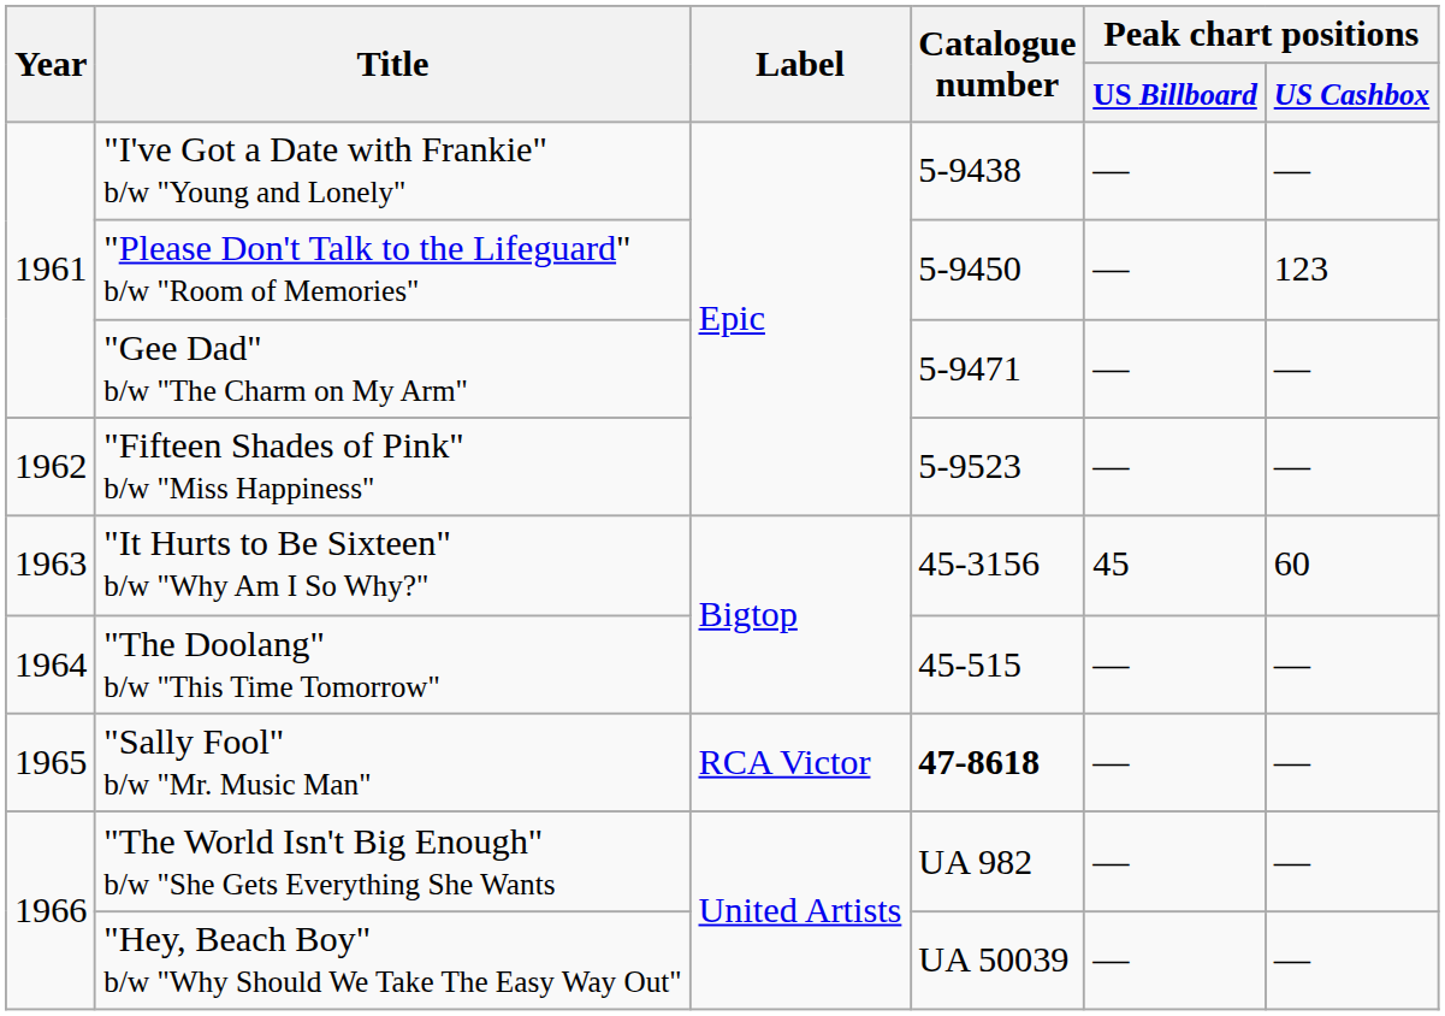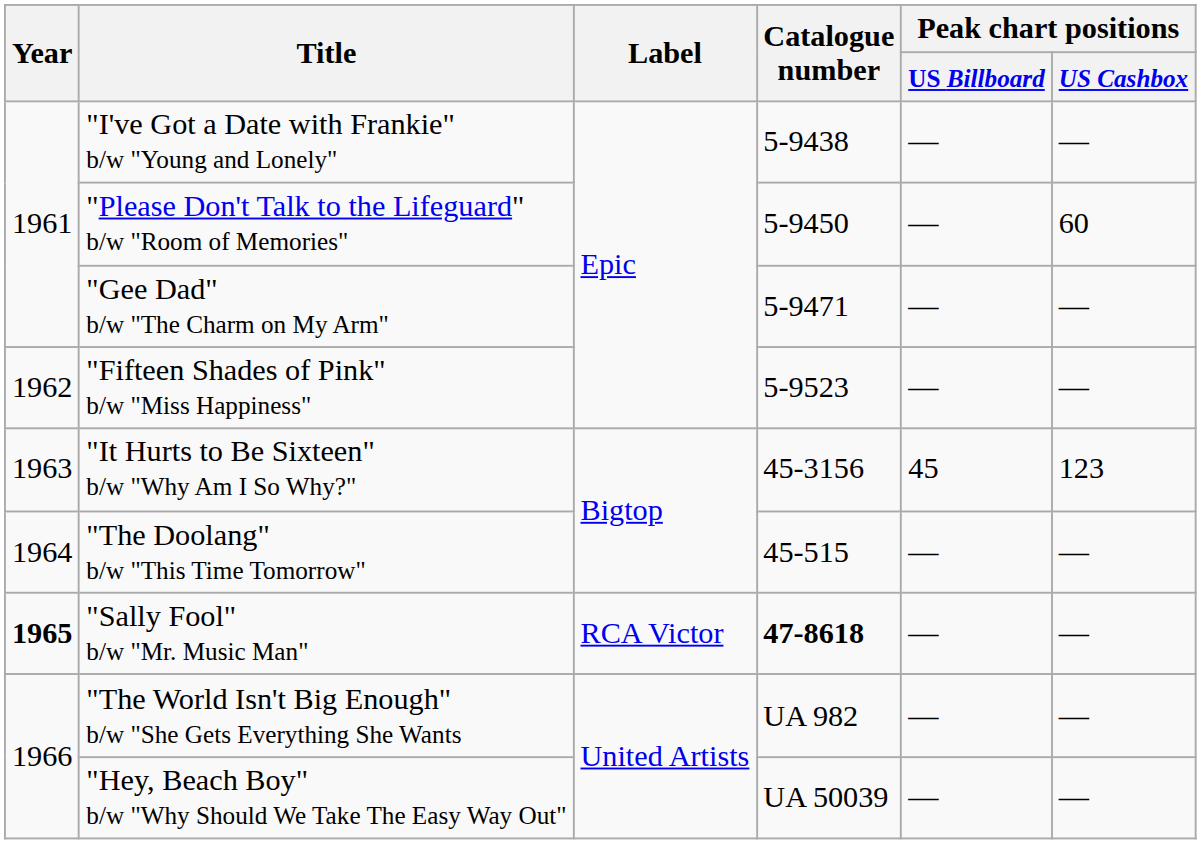 <table class="wikitable">
 <tr>
 <th rowspan="2">Year</th>
 <th rowspan="2">Title</th>
 <th rowspan="2">Label</th>
 <th rowspan="2">Catalogue<br>number</th>
 <th colspan="2">Peak chart positions</th>
 </tr>
 <tr>
 <th><small><a href='#'>US <em>Billboard</em></a></small></th>
 <th><em><small><a href='#'>US Cashbox</a></small></em></th>
 </tr>
 <tr>
 <td rowspan="3">1961</td>
 <td>"I've Got a Date with Frankie"<br><small>b/w "Young and Lonely"</small></td>
 <td rowspan="4"><a href='#'>Epic</a></td>
 <td>5-9438</td>
 <td>—</td>
 <td>—</td>
 </tr>
 <tr>
 <td>"<a href='#'>Please Don't Talk to the Lifeguard</a>"<br><small>b/w "Room of Memories"</small></td>
 <td>5-9450</td>
 <td>—</td>
-<td>123</td>
+<td>60</td>
 </tr>
 <tr>
 <td>"Gee Dad"<br><small>b/w "The Charm on My Arm"</small></td>
 <td>5-9471</td>
 <td>—</td>
 <td>—</td>
 </tr>
 <tr>
 <td>1962</td>
 <td>"Fifteen Shades of Pink"<br><small>b/w "Miss Happiness"</small></td>
 <td>5-9523</td>
 <td>—</td>
 <td>—</td>
 </tr>
 <tr>
 <td>1963</td>
 <td>"It Hurts to Be Sixteen"<br><small>b/w "Why Am I So Why?"</small></td>
 <td rowspan="2"><a href='#'>Bigtop</a></td>
 <td>45-3156</td>
 <td>45</td>
-<td>60</td>
+<td>123</td>
 </tr>
 <tr>
 <td>1964</td>
 <td>"The Doolang"<br><small>b/w "This Time Tomorrow"</small></td>
 <td>45-515</td>
 <td>—</td>
 <td>—</td>
 </tr>
 <tr>
-<td>1965</td>
+<td><strong>1965</strong></td>
 <td>"Sally Fool"<br><small>b/w "Mr. Music Man"</small></td>
 <td><a href='#'>RCA Victor</a></td>
 <td><strong>47-8618</strong></td>
 <td>—</td>
 <td>—</td>
 </tr>
 <tr>
 <td rowspan="2">1966</td>
 <td>"The World Isn't Big Enough"<br><small>b/w "She Gets Everything She Wants</small></td>
 <td rowspan="2"><a href='#'>United Artists</a></td>
 <td>UA 982</td>
 <td>—</td>
 <td>—</td>
 </tr>
 <tr>
 <td>"Hey, Beach Boy"<br><small>b/w "Why Should We Take The Easy Way Out"</small></td>
 <td>UA 50039</td>
 <td>—</td>
 <td>—</td>
 </tr>
 </table>
